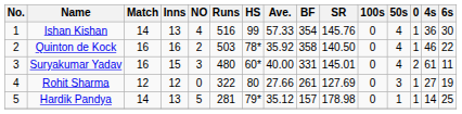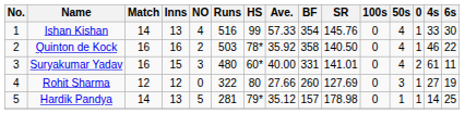 <table class="wikitable sortable" style="text-align: center;">
 <tr>
 <th>No.</th>
 <th>Name</th>
 <th>Match</th>
 <th>Inns</th>
 <th>NO</th>
 <th>Runs</th>
 <th>HS</th>
 <th>Ave.</th>
 <th>BF</th>
 <th>SR</th>
 <th>100s</th>
 <th>50s</th>
 <th>0</th>
 <th>4s</th>
 <th>6s</th>
 </tr>
 <tr>
 <td>1</td>
 <td><a href='#'>Ishan Kishan</a></td>
 <td>14</td>
 <td>13</td>
 <td>4</td>
 <td>516</td>
 <td>99</td>
 <td>57.33</td>
 <td>354</td>
 <td>145.76</td>
 <td>0</td>
 <td>4</td>
 <td>1</td>
-<td>36</td>
+<td>33</td>
 <td>30</td>
 </tr>
 <tr>
 <td>2</td>
 <td><a href='#'>Quinton de Kock</a></td>
 <td>16</td>
 <td>16</td>
 <td>2</td>
 <td>503</td>
 <td>78*</td>
 <td>35.92</td>
 <td>358</td>
 <td>140.50</td>
 <td>0</td>
 <td>4</td>
 <td>1</td>
 <td>46</td>
 <td>22</td>
 </tr>
 <tr>
 <td>3</td>
 <td><a href='#'>Suryakumar Yadav</a></td>
 <td>16</td>
 <td>15</td>
 <td>3</td>
 <td>480</td>
 <td>60*</td>
 <td>40.00</td>
 <td>331</td>
-<td>145.01</td>
+<td>141.01</td>
 <td>0</td>
 <td>4</td>
 <td>2</td>
 <td>61</td>
 <td>11</td>
 </tr>
 <tr>
 <td>4</td>
 <td><a href='#'>Rohit Sharma</a></td>
 <td>12</td>
 <td>12</td>
 <td>0</td>
 <td>322</td>
 <td>80</td>
 <td>27.66</td>
-<td>261</td>
+<td>260</td>
 <td>127.69</td>
 <td>0</td>
 <td>3</td>
 <td>1</td>
 <td>27</td>
 <td>19</td>
 </tr>
 <tr>
 <td>5</td>
 <td><a href='#'>Hardik Pandya</a></td>
 <td>14</td>
 <td>13</td>
 <td>5</td>
 <td>281</td>
 <td>79*</td>
 <td>35.12</td>
 <td>157</td>
 <td>178.98</td>
 <td>0</td>
 <td>1</td>
 <td>1</td>
 <td>14</td>
 <td>25</td>
 </tr>
 <tr>
 </tr>
 </table>
